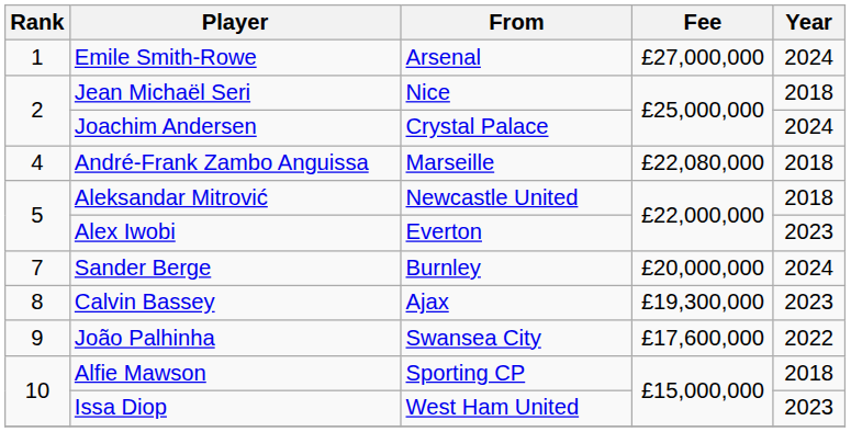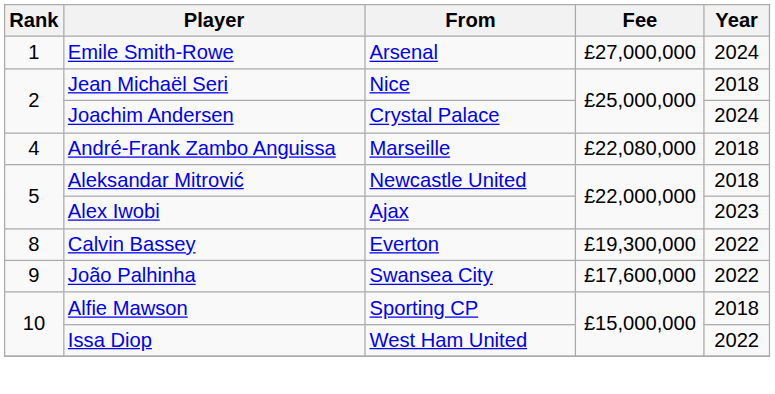 <table class="wikitable sortable" style="text-align: center;">
 <tr>
 <th style="width: 1em;">Rank</th>
 <th style="width: 18em;">Player</th>
 <th style="width: 12em;">From</th>
 <th style="width:6em;">Fee</th>
 <th style="width: 3em;">Year</th>
 </tr>
 <tr>
 <td>1</td>
 <td align="left"> <a href='#'>Emile Smith-Rowe</a></td>
 <td align="left"> <a href='#'>Arsenal</a></td>
 <td>£27,000,000</td>
 <td>2024</td>
 </tr>
 <tr>
 <td rowspan="2">2</td>
 <td align="left"> <a href='#'>Jean Michaël Seri</a></td>
 <td align="left"> <a href='#'>Nice</a></td>
 <td rowspan="2">£25,000,000</td>
 <td>2018</td>
 </tr>
 <tr>
 <td align="left"> <a href='#'>Joachim Andersen</a></td>
 <td align="left"> <a href='#'>Crystal Palace</a></td>
 <td>2024</td>
 </tr>
 <tr>
 <td>4</td>
 <td align="left"> <a href='#'>André-Frank Zambo Anguissa</a></td>
 <td align="left"> <a href='#'>Marseille</a></td>
 <td>£22,080,000</td>
 <td>2018</td>
 </tr>
 <tr>
 <td rowspan="2">5</td>
 <td align="left"> <a href='#'>Aleksandar Mitrović</a></td>
 <td align="left"> <a href='#'>Newcastle United</a></td>
 <td rowspan="2">£22,000,000</td>
 <td>2018</td>
 </tr>
 <tr>
 <td align="left"> <a href='#'>Alex Iwobi</a></td>
-<td align="left"> <a href='#'>Everton</a></td>
+<td align="left"> <a href='#'>Ajax</a></td>
 <td>2023</td>
-</tr>
-<tr>
-<td>7</td>
-<td align="left"> <a href='#'>Sander Berge</a></td>
-<td align="left"> <a href='#'>Burnley</a></td>
-<td>£20,000,000</td>
-<td>2024</td>
 </tr>
 <tr>
 <td>8</td>
 <td align="left"> <a href='#'>Calvin Bassey</a></td>
-<td align="left"> <a href='#'>Ajax</a></td>
+<td align="left"> <a href='#'>Everton</a></td>
 <td>£19,300,000</td>
-<td>2023</td>
+<td>2022</td>
 </tr>
 <tr>
 <td>9</td>
 <td align="left"> <a href='#'>João Palhinha</a></td>
 <td align="left"> <a href='#'>Swansea City</a></td>
 <td>£17,600,000</td>
 <td>2022</td>
 </tr>
 <tr>
 <td rowspan="2">10</td>
 <td align="left"> <a href='#'>Alfie Mawson</a></td>
 <td align="left"> <a href='#'>Sporting CP</a></td>
 <td rowspan="2">£15,000,000</td>
 <td>2018</td>
 </tr>
 <tr>
 <td align="left"> <a href='#'>Issa Diop</a></td>
 <td align="left"> <a href='#'>West Ham United</a></td>
-<td>2023</td>
+<td>2022</td>
 </tr>
 <tr>
 </tr>
 </table>
